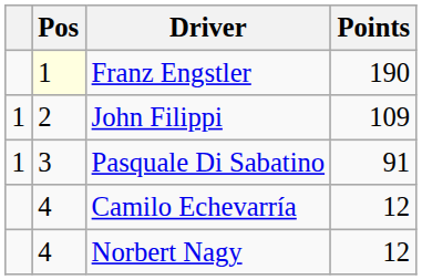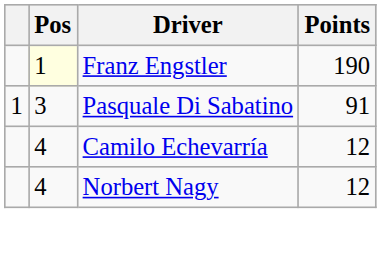 <table class="wikitable" style="font-size: 95%;">
 <tr>
 <th></th>
 <th>Pos</th>
 <th>Driver</th>
 <th>Points</th>
 </tr>
 <tr>
 <td align="left"></td>
 <td style="background: lightyellow;">1</td>
 <td> <a href='#'>Franz Engstler</a></td>
 <td align="right">190</td>
-</tr>
-<tr>
-<td align="left"> 1</td>
-<td>2</td>
-<td> <a href='#'>John Filippi</a></td>
-<td align="right">109</td>
 </tr>
 <tr>
 <td align="left"> 1</td>
 <td>3</td>
 <td> <a href='#'>Pasquale Di Sabatino</a></td>
 <td align="right">91</td>
 </tr>
 <tr>
 <td align="left"></td>
 <td>4</td>
 <td> <a href='#'>Camilo Echevarría</a></td>
 <td align="right">12</td>
 </tr>
 <tr>
 <td align="left"></td>
 <td>4</td>
 <td> <a href='#'>Norbert Nagy</a></td>
 <td align="right">12</td>
 </tr>
 </table>
